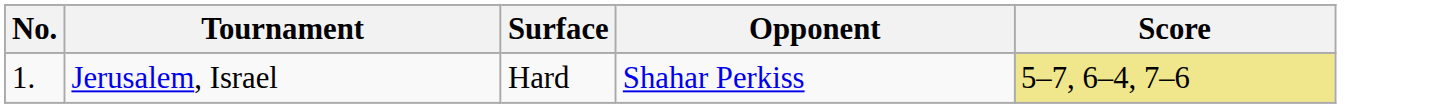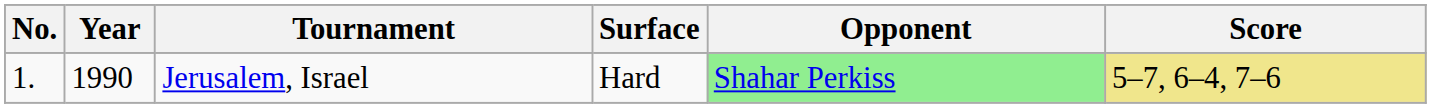 <table class="sortable wikitable">
 <tr>
 <th style="width:20px" class="unsortable">No.</th>
+<th style="width:40px">Year</th>
 <th style="width:220px">Tournament</th>
 <th style="width:50px">Surface</th>
 <th style="width:200px">Opponent</th>
 <th style="width:160px" class="unsortable">Score</th>
 </tr>
 <tr>
 <td>1.</td>
+<td>1990</td>
 <td><a href='#'>Jerusalem</a>, Israel</td>
 <td>Hard</td>
-<td> <a href='#'>Shahar Perkiss</a></td>
+<td style="background: lightgreen;"> <a href='#'>Shahar Perkiss</a></td>
 <td style="background: khaki;">5–7, 6–4, 7–6</td>
 </tr>
 </table>
